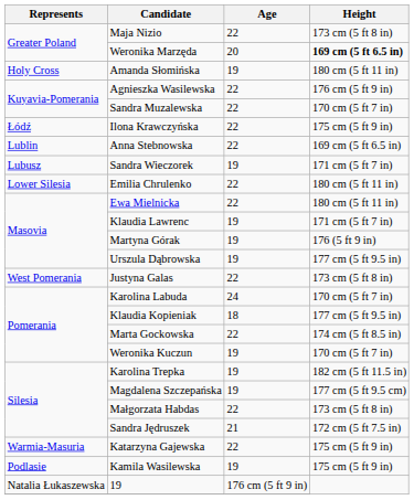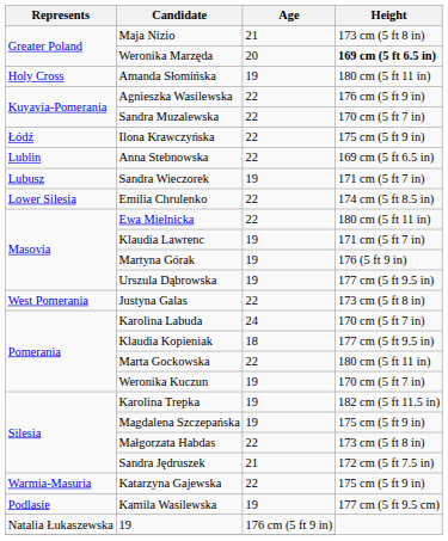 <table class="wikitable sortable" style="font-size: 95%;">
 <tr>
 <th>Represents</th>
 <th>Candidate</th>
 <th>Age</th>
 <th>Height</th>
 </tr>
 <tr>
 <td rowspan="2"><a href='#'>Greater Poland</a></td>
 <td>Maja Nizio</td>
-<td>22</td>
+<td>21</td>
 <td>173 cm (5 ft 8 in)</td>
 </tr>
 <tr>
 <td>Weronika Marzęda</td>
 <td>20</td>
 <td><strong>169 cm (5 ft 6.5 in)</strong></td>
 </tr>
 <tr>
 <td><a href='#'>Holy Cross</a></td>
 <td>Amanda Słomińska</td>
 <td>19</td>
 <td>180 cm (5 ft 11 in)</td>
 </tr>
 <tr>
 <td rowspan="2"><a href='#'>Kuyavia-Pomerania</a></td>
 <td>Agnieszka Wasilewska</td>
 <td>22</td>
 <td>176 cm (5 ft 9 in)</td>
 </tr>
 <tr>
 <td>Sandra Muzalewska</td>
 <td>22</td>
 <td>170 cm (5 ft 7 in)</td>
 </tr>
 <tr>
 <td><a href='#'>Łódź</a></td>
 <td>Ilona Krawczyńska</td>
 <td>22</td>
 <td>175 cm (5 ft 9 in)</td>
 </tr>
 <tr>
 <td><a href='#'>Lublin</a></td>
 <td>Anna Stebnowska</td>
 <td>22</td>
 <td>169 cm (5 ft 6.5 in)</td>
 </tr>
 <tr>
 <td><a href='#'>Lubusz</a></td>
 <td>Sandra Wieczorek</td>
 <td>19</td>
 <td>171 cm (5 ft 7 in)</td>
 </tr>
 <tr>
 <td><a href='#'>Lower Silesia</a></td>
 <td>Emilia Chrulenko</td>
 <td>22</td>
-<td>180 cm (5 ft 11 in)</td>
+<td>174 cm (5 ft 8.5 in)</td>
 </tr>
 <tr>
 <td rowspan="4"><a href='#'>Masovia</a></td>
 <td><a href='#'>Ewa Mielnicka</a></td>
 <td>22</td>
 <td>180 cm (5 ft 11 in)</td>
 </tr>
 <tr>
 <td>Klaudia Lawrenc</td>
 <td>19</td>
 <td>171 cm (5 ft 7 in)</td>
 </tr>
 <tr>
 <td>Martyna Górak</td>
 <td>19</td>
 <td>176 (5 ft 9 in)</td>
 </tr>
 <tr>
 <td>Urszula Dąbrowska</td>
 <td>19</td>
 <td>177 cm (5 ft 9.5 in)</td>
 </tr>
 <tr>
 <td><a href='#'>West Pomerania</a></td>
 <td>Justyna Galas</td>
 <td>22</td>
 <td>173 cm (5 ft 8 in)</td>
 </tr>
 <tr>
 <td rowspan="4"><a href='#'>Pomerania</a></td>
 <td>Karolina Labuda</td>
 <td>24</td>
 <td>170 cm (5 ft 7 in)</td>
 </tr>
 <tr>
 <td>Klaudia Kopieniak</td>
 <td>18</td>
 <td>177 cm (5 ft 9.5 in)</td>
 </tr>
 <tr>
 <td>Marta Gockowska</td>
 <td>22</td>
-<td>174 cm (5 ft 8.5 in)</td>
+<td>180 cm (5 ft 11 in)</td>
 </tr>
 <tr>
 <td>Weronika Kuczun</td>
 <td>19</td>
 <td>170 cm (5 ft 7 in)</td>
 </tr>
 <tr>
 <td rowspan="4"><a href='#'>Silesia</a></td>
 <td>Karolina Trepka</td>
 <td>19</td>
 <td>182 cm (5 ft 11.5 in)</td>
 </tr>
 <tr>
 <td>Magdalena Szczepańska</td>
 <td>19</td>
-<td>177 cm (5 ft 9.5 cm)</td>
+<td>175 cm (5 ft 9 in)</td>
 </tr>
 <tr>
 <td>Małgorzata Habdas</td>
 <td>22</td>
 <td>173 cm (5 ft 8 in)</td>
 </tr>
 <tr>
 <td>Sandra Jędruszek</td>
 <td>21</td>
 <td>172 cm (5 ft 7.5 in)</td>
 </tr>
 <tr>
 <td><a href='#'>Warmia-Masuria</a></td>
 <td>Katarzyna Gajewska</td>
 <td>22</td>
 <td>175 cm (5 ft 9 in)</td>
 </tr>
 <tr>
 <td><a href='#'>Podlasie</a></td>
 <td>Kamila Wasilewska</td>
 <td>19</td>
-<td>175 cm (5 ft 9 in)</td>
+<td>177 cm (5 ft 9.5 cm)</td>
 </tr>
 <tr>
 <td>Natalia Łukaszewska</td>
 <td>19</td>
 <td>176 cm (5 ft 9 in)</td>
 </tr>
 <tr>
 </tr>
 </table>
